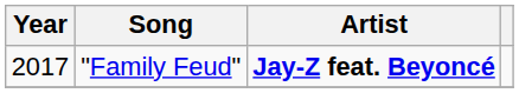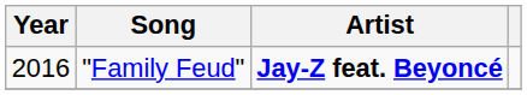 <table class="wikitable">
 <tr>
 <th>Year</th>
 <th>Song</th>
 <th>Artist</th>
 <th></th>
 </tr>
 <tr>
-<td>2017</td>
+<td>2016</td>
 <td>"<a href='#'>Family Feud</a>"</td>
 <td><strong><a href='#'>Jay-Z</a> feat. <a href='#'>Beyoncé</a></strong></td>
 <td></td>
 </tr>
 <tr>
 </tr>
 </table>
